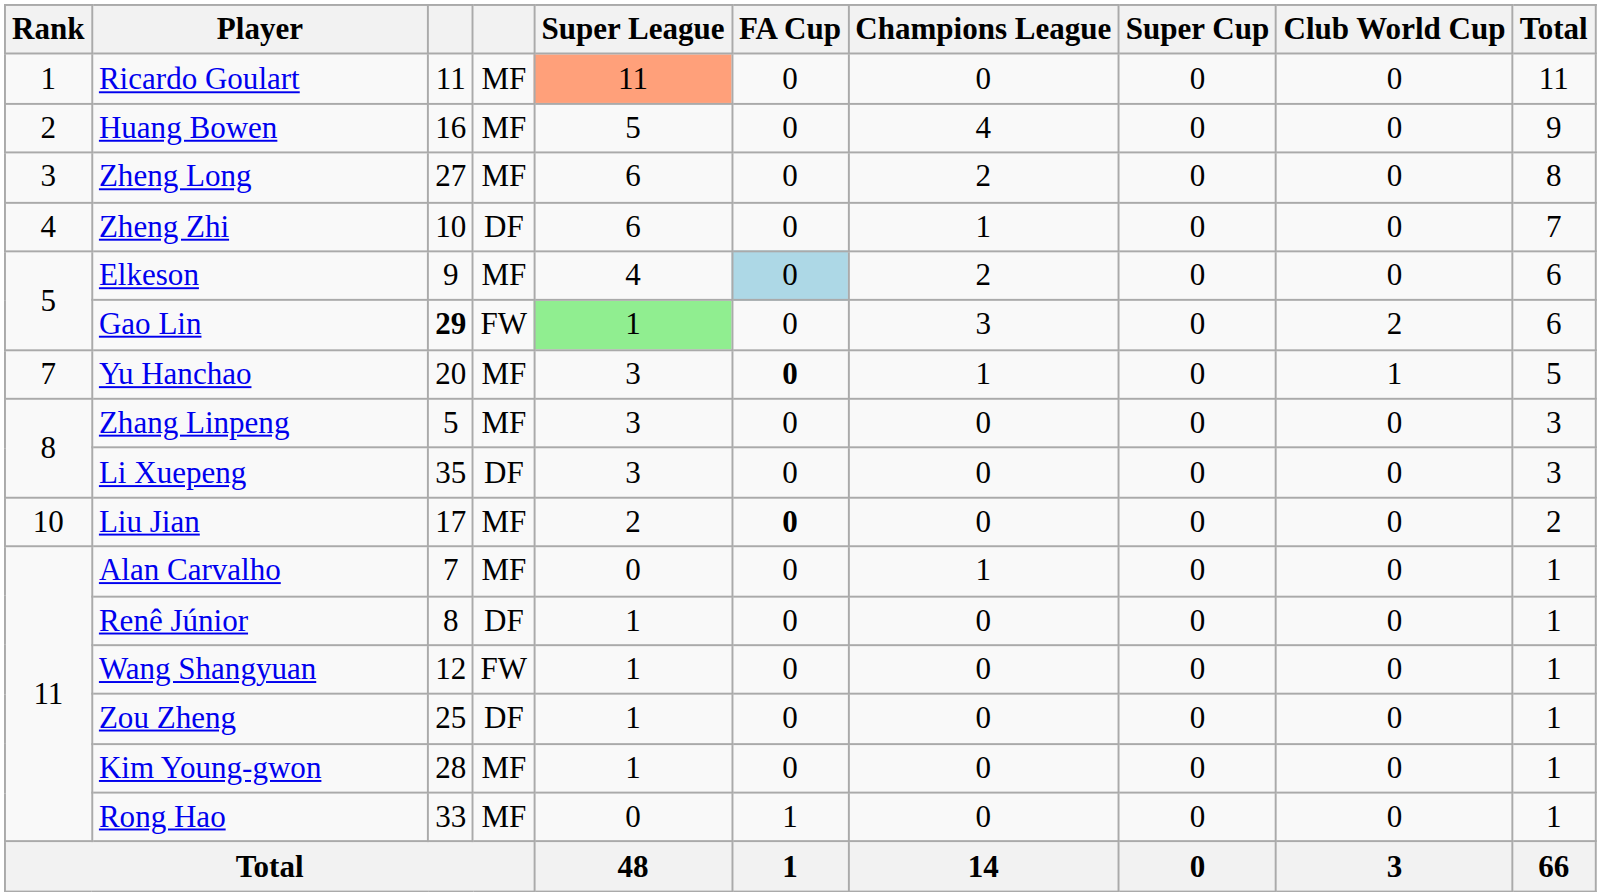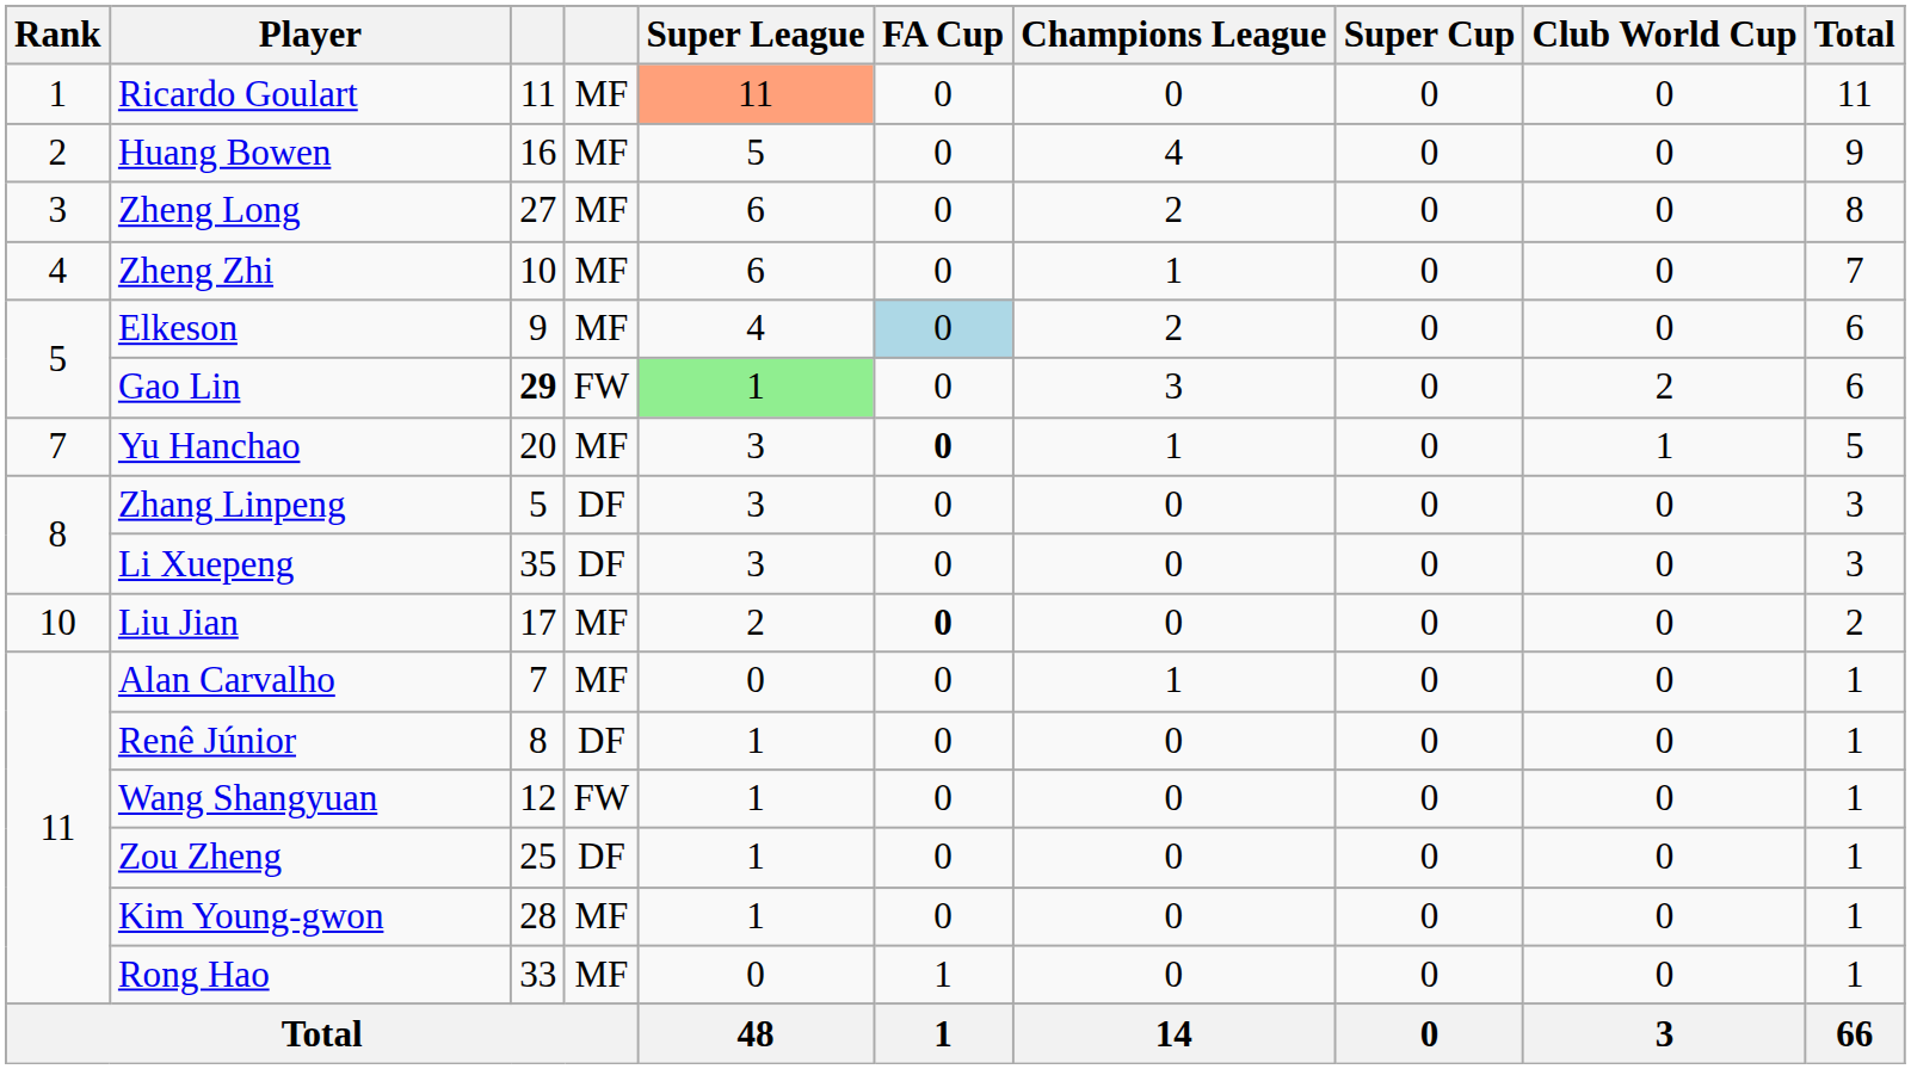 <table class="wikitable">
 <tr>
 <th>Rank</th>
 <th style="width:166px;">Player</th>
 <th></th>
 <th></th>
 <th>Super League</th>
 <th>FA Cup</th>
 <th>Champions League</th>
 <th>Super Cup</th>
 <th>Club World Cup</th>
 <th>Total</th>
 </tr>
 <tr>
 <td align=center>1</td>
 <td> <a href='#'>Ricardo Goulart</a></td>
 <td align=center>11</td>
 <td align=center>MF</td>
 <td align=center style="background: lightsalmon;">11</td>
 <td align=center>0</td>
 <td align=center>0</td>
 <td align=center>0</td>
 <td align=center>0</td>
 <td align=center>11</td>
 </tr>
 <tr>
 <td align=center>2</td>
 <td> <a href='#'>Huang Bowen</a></td>
 <td align=center>16</td>
 <td align=center>MF</td>
 <td align=center>5</td>
 <td align=center>0</td>
 <td align=center>4</td>
 <td align=center>0</td>
 <td align=center>0</td>
 <td align=center>9</td>
 </tr>
 <tr>
 <td align=center>3</td>
 <td> <a href='#'>Zheng Long</a></td>
 <td align=center>27</td>
 <td align=center>MF</td>
 <td align=center>6</td>
 <td align=center>0</td>
 <td align=center>2</td>
 <td align=center>0</td>
 <td align=center>0</td>
 <td align=center>8</td>
 </tr>
 <tr>
 <td align=center>4</td>
 <td> <a href='#'>Zheng Zhi</a></td>
 <td align=center>10</td>
-<td align=center>DF</td>
+<td align=center>MF</td>
 <td align=center>6</td>
 <td align=center>0</td>
 <td align=center>1</td>
 <td align=center>0</td>
 <td align=center>0</td>
 <td align=center>7</td>
 </tr>
 <tr>
 <td align=center rowspan=2>5</td>
 <td> <a href='#'>Elkeson</a></td>
 <td align=center>9</td>
 <td align=center>MF</td>
 <td align=center>4</td>
 <td align=center style="background: lightblue;">0</td>
 <td align=center>2</td>
 <td align=center>0</td>
 <td align=center>0</td>
 <td align=center>6</td>
 </tr>
 <tr>
 <td> <a href='#'>Gao Lin</a></td>
 <td align=center><strong>29</strong></td>
 <td align=center>FW</td>
 <td align=center style="background: lightgreen;">1</td>
 <td align=center>0</td>
 <td align=center>3</td>
 <td align=center>0</td>
 <td align=center>2</td>
 <td align=center>6</td>
 </tr>
 <tr>
 <td align=center>7</td>
 <td> <a href='#'>Yu Hanchao</a></td>
 <td align=center>20</td>
 <td align=center>MF</td>
 <td align=center>3</td>
 <td align=center><strong>0</strong></td>
 <td align=center>1</td>
 <td align=center>0</td>
 <td align=center>1</td>
 <td align=center>5</td>
 </tr>
 <tr>
 <td align=center rowspan=2>8</td>
 <td> <a href='#'>Zhang Linpeng</a></td>
 <td align=center>5</td>
-<td align=center>MF</td>
+<td align=center>DF</td>
 <td align=center>3</td>
 <td align=center>0</td>
 <td align=center>0</td>
 <td align=center>0</td>
 <td align=center>0</td>
 <td align=center>3</td>
 </tr>
 <tr>
 <td> <a href='#'>Li Xuepeng</a></td>
 <td align=center>35</td>
 <td align=center>DF</td>
 <td align=center>3</td>
 <td align=center>0</td>
 <td align=center>0</td>
 <td align=center>0</td>
 <td align=center>0</td>
 <td align=center>3</td>
 </tr>
 <tr>
 <td align=center>10</td>
 <td> <a href='#'>Liu Jian</a></td>
 <td align=center>17</td>
 <td align=center>MF</td>
 <td align=center>2</td>
 <td align=center><strong>0</strong></td>
 <td align=center>0</td>
 <td align=center>0</td>
 <td align=center>0</td>
 <td align=center>2</td>
 </tr>
 <tr>
 <td align=center rowspan=6>11</td>
 <td> <a href='#'>Alan Carvalho</a></td>
 <td align=center>7</td>
 <td align=center>MF</td>
 <td align=center>0</td>
 <td align=center>0</td>
 <td align=center>1</td>
 <td align=center>0</td>
 <td align=center>0</td>
 <td align=center>1</td>
 </tr>
 <tr>
 <td> <a href='#'>Renê Júnior</a></td>
 <td align=center>8</td>
 <td align=center>DF</td>
 <td align=center>1</td>
 <td align=center>0</td>
 <td align=center>0</td>
 <td align=center>0</td>
 <td align=center>0</td>
 <td align=center>1</td>
 </tr>
 <tr>
 <td> <a href='#'>Wang Shangyuan</a></td>
 <td align=center>12</td>
 <td align=center>FW</td>
 <td align=center>1</td>
 <td align=center>0</td>
 <td align=center>0</td>
 <td align=center>0</td>
 <td align=center>0</td>
 <td align=center>1</td>
 </tr>
 <tr>
 <td> <a href='#'>Zou Zheng</a></td>
 <td align=center>25</td>
 <td align=center>DF</td>
 <td align=center>1</td>
 <td align=center>0</td>
 <td align=center>0</td>
 <td align=center>0</td>
 <td align=center>0</td>
 <td align=center>1</td>
 </tr>
 <tr>
 <td> <a href='#'>Kim Young-gwon</a></td>
 <td align=center>28</td>
 <td align=center>MF</td>
 <td align=center>1</td>
 <td align=center>0</td>
 <td align=center>0</td>
 <td align=center>0</td>
 <td align=center>0</td>
 <td align=center>1</td>
 </tr>
 <tr>
 <td> <a href='#'>Rong Hao</a></td>
 <td align=center>33</td>
 <td align=center>MF</td>
 <td align=center>0</td>
 <td align=center>1</td>
 <td align=center>0</td>
 <td align=center>0</td>
 <td align=center>0</td>
 <td align=center>1</td>
 </tr>
 <tr>
 <th align=center colspan=4>Total</th>
 <th align=center>48</th>
 <th align=center>1</th>
 <th align=center>14</th>
 <th align=center>0</th>
 <th align=center>3</th>
 <th align=center>66</th>
 </tr>
 </table>
